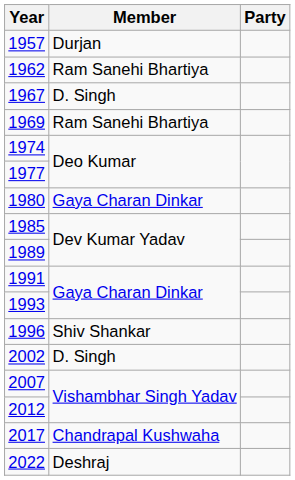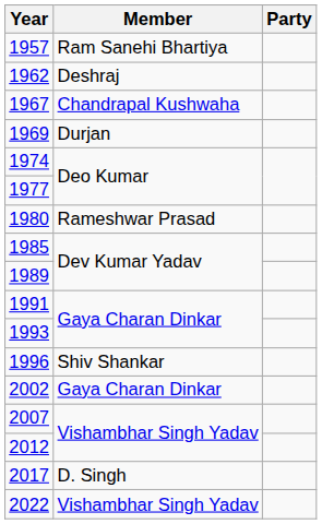 <table class="wikitable">
 <tr>
 <th>Year</th>
 <th>Member</th>
 <th colspan="2">Party</th>
 </tr>
 <tr>
 <td><a href='#'>1957</a></td>
-<td>Durjan</td>
+<td>Ram Sanehi Bhartiya</td>
 <td></td>
 </tr>
 <tr>
 <td><a href='#'>1962</a></td>
-<td>Ram Sanehi Bhartiya</td>
+<td>Deshraj</td>
 <td></td>
 </tr>
 <tr>
 <td><a href='#'>1967</a></td>
-<td>D. Singh</td>
+<td><a href='#'>Chandrapal Kushwaha</a></td>
 <td></td>
 </tr>
 <tr>
 <td><a href='#'>1969</a></td>
-<td>Ram Sanehi Bhartiya</td>
+<td>Durjan</td>
 <td></td>
 </tr>
 <tr>
 <td><a href='#'>1974</a></td>
 <td rowspan="2">Deo Kumar</td>
 </tr>
 <tr>
 <td><a href='#'>1977</a></td>
 </tr>
 <tr>
 <td><a href='#'>1980</a></td>
-<td><a href='#'>Gaya Charan Dinkar</a></td>
+<td>Rameshwar Prasad</td>
 <td></td>
 </tr>
 <tr>
 <td><a href='#'>1985</a></td>
 <td rowspan="2">Dev Kumar Yadav</td>
 <td></td>
 </tr>
 <tr>
 <td><a href='#'>1989</a></td>
 <td></td>
 </tr>
 <tr>
 <td><a href='#'>1991</a></td>
 <td rowspan="2"><a href='#'>Gaya Charan Dinkar</a></td>
 <td></td>
 </tr>
 <tr>
 <td><a href='#'>1993</a></td>
 </tr>
 <tr>
 <td><a href='#'>1996</a></td>
 <td>Shiv Shankar</td>
 <td></td>
 </tr>
 <tr>
 <td><a href='#'>2002</a></td>
-<td>D. Singh</td>
+<td><a href='#'>Gaya Charan Dinkar</a></td>
 <td></td>
 </tr>
 <tr>
 <td><a href='#'>2007</a></td>
 <td rowspan="2"><a href='#'>Vishambhar Singh Yadav</a></td>
 <td></td>
 </tr>
 <tr>
 <td><a href='#'>2012</a></td>
 </tr>
 <tr>
 <td><a href='#'>2017</a></td>
-<td><a href='#'>Chandrapal Kushwaha</a></td>
+<td>D. Singh</td>
 <td></td>
 </tr>
 <tr>
 <td><a href='#'>2022</a></td>
-<td>Deshraj</td>
+<td><a href='#'>Vishambhar Singh Yadav</a></td>
 <td></td>
 </tr>
 </table>
